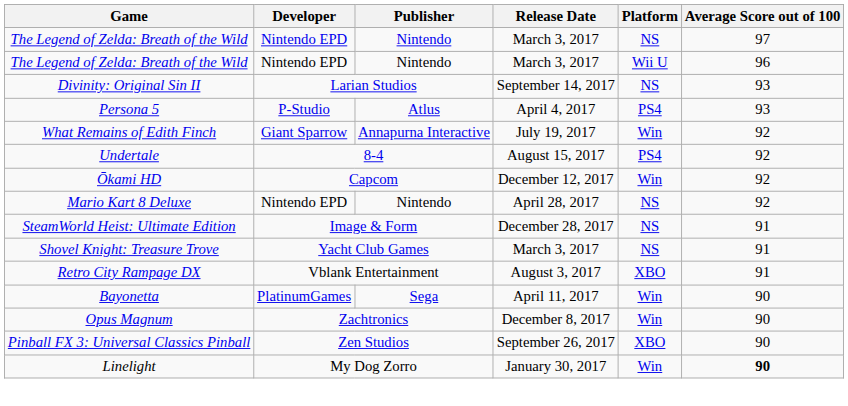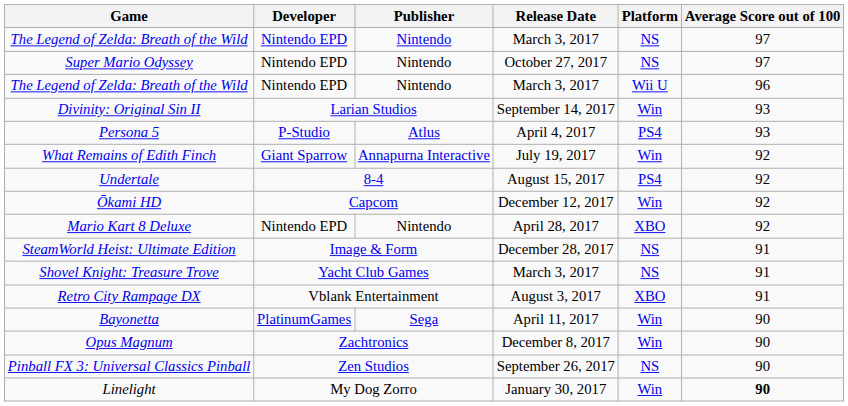 <table class="wikitable sortable" style="text-align:center;">
 <tr>
 <th scope="col">Game</th>
 <th scope="col">Developer</th>
 <th scope="col">Publisher</th>
 <th scope="col">Release Date</th>
 <th scope="col">Platform</th>
 <th scope="col">Average Score out of 100</th>
 </tr>
 <tr>
 <td><em><a href='#'>The Legend of Zelda: Breath of the Wild</a></em></td>
 <td><a href='#'>Nintendo EPD</a></td>
 <td><a href='#'>Nintendo</a></td>
 <td>March 3, 2017</td>
 <td><a href='#'>NS</a></td>
 <td>97</td>
 </tr>
 <tr>
+<td><em><a href='#'>Super Mario Odyssey</a></em></td>
+<td>Nintendo EPD</td>
+<td>Nintendo</td>
+<td>October 27, 2017</td>
+<td><a href='#'>NS</a></td>
+<td>97</td>
+</tr>
+<tr>
 <td><em><a href='#'>The Legend of Zelda: Breath of the Wild</a></em></td>
 <td>Nintendo EPD</td>
 <td>Nintendo</td>
 <td>March 3, 2017</td>
 <td><a href='#'>Wii U</a></td>
 <td>96</td>
 </tr>
 <tr>
 <td><em><a href='#'>Divinity: Original Sin II</a></em></td>
 <td colspan="2"><a href='#'>Larian Studios</a></td>
 <td>September 14, 2017</td>
-<td><a href='#'>NS</a></td>
+<td><a href='#'>Win</a></td>
 <td>93</td>
 </tr>
 <tr>
 <td><em><a href='#'>Persona 5</a></em></td>
 <td><a href='#'>P-Studio</a></td>
 <td><a href='#'>Atlus</a></td>
 <td>April 4, 2017</td>
 <td><a href='#'>PS4</a></td>
 <td>93</td>
 </tr>
 <tr>
 <td><em><a href='#'>What Remains of Edith Finch</a></em></td>
 <td><a href='#'>Giant Sparrow</a></td>
 <td><a href='#'>Annapurna Interactive</a></td>
 <td>July 19, 2017</td>
 <td><a href='#'>Win</a></td>
 <td>92</td>
 </tr>
 <tr>
 <td><em><a href='#'>Undertale</a></em></td>
 <td colspan="2"><a href='#'>8-4</a></td>
 <td>August 15, 2017</td>
 <td><a href='#'>PS4</a></td>
 <td>92</td>
 </tr>
 <tr>
 <td><em><a href='#'>Ōkami HD</a></em></td>
 <td colspan="2"><a href='#'>Capcom</a></td>
 <td>December 12, 2017</td>
 <td><a href='#'>Win</a></td>
 <td>92</td>
 </tr>
 <tr>
 <td><em><a href='#'>Mario Kart 8 Deluxe</a></em></td>
 <td>Nintendo EPD</td>
 <td>Nintendo</td>
 <td>April 28, 2017</td>
-<td><a href='#'>NS</a></td>
+<td><a href='#'>XBO</a></td>
 <td>92</td>
 </tr>
 <tr>
 <td><em><a href='#'>SteamWorld Heist: Ultimate Edition</a></em></td>
 <td colspan="2"><a href='#'>Image & Form</a></td>
 <td>December 28, 2017</td>
 <td><a href='#'>NS</a></td>
 <td>91</td>
 </tr>
 <tr>
 <td><em><a href='#'>Shovel Knight: Treasure Trove</a></em></td>
 <td colspan="2"><a href='#'>Yacht Club Games</a></td>
 <td>March 3, 2017</td>
 <td><a href='#'>NS</a></td>
 <td>91</td>
 </tr>
 <tr>
 <td><em><a href='#'>Retro City Rampage DX</a></em></td>
 <td colspan="2">Vblank Entertainment</td>
 <td>August 3, 2017</td>
 <td><a href='#'>XBO</a></td>
 <td>91</td>
 </tr>
 <tr>
 <td><em><a href='#'>Bayonetta</a></em></td>
 <td><a href='#'>PlatinumGames</a></td>
 <td><a href='#'>Sega</a></td>
 <td>April 11, 2017</td>
 <td><a href='#'>Win</a></td>
 <td>90</td>
 </tr>
 <tr>
 <td><em><a href='#'>Opus Magnum</a></em></td>
 <td colspan="2"><a href='#'>Zachtronics</a></td>
 <td>December 8, 2017</td>
 <td><a href='#'>Win</a></td>
 <td>90</td>
 </tr>
 <tr>
 <td><em><a href='#'>Pinball FX 3: Universal Classics Pinball</a></em></td>
 <td colspan="2"><a href='#'>Zen Studios</a></td>
 <td>September 26, 2017</td>
-<td><a href='#'>XBO</a></td>
+<td><a href='#'>NS</a></td>
 <td>90</td>
 </tr>
 <tr>
 <td><em>Linelight</em></td>
 <td colspan="2">My Dog Zorro</td>
 <td>January 30, 2017</td>
 <td><a href='#'>Win</a></td>
 <td><strong>90</strong></td>
 </tr>
 </table>
